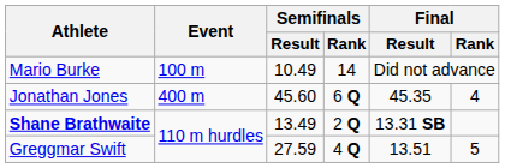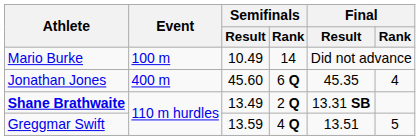 <table class=wikitable style="font-size:90%">
 <tr>
 <th rowspan="2">Athlete</th>
 <th rowspan="2">Event</th>
 <th colspan="2">Semifinals</th>
 <th colspan="2">Final</th>
 </tr>
 <tr style="font-size:95%">
 <th>Result</th>
 <th>Rank</th>
 <th>Result</th>
 <th>Rank</th>
 </tr>
 <tr align=center>
 <td align=left><a href='#'>Mario Burke</a></td>
 <td align=left><a href='#'>100 m</a></td>
 <td>10.49</td>
 <td>14</td>
 <td colspan=2>Did not advance</td>
 </tr>
 <tr align=center>
 <td align=left><a href='#'>Jonathan Jones</a></td>
 <td align=left><a href='#'>400 m</a></td>
 <td>45.60</td>
 <td>6 <strong>Q</strong></td>
 <td>45.35</td>
 <td>4</td>
 </tr>
 <tr align=center>
 <td align=left><strong><a href='#'>Shane Brathwaite</a></strong></td>
 <td align=left rowspan=2><a href='#'>110 m hurdles</a></td>
 <td>13.49</td>
 <td>2 <strong>Q</strong></td>
 <td>13.31 <strong>SB</strong></td>
 <td></td>
 </tr>
 <tr align=center>
 <td align=left><a href='#'>Greggmar Swift</a></td>
-<td>27.59</td>
+<td>13.59</td>
 <td>4 <strong>Q</strong></td>
 <td>13.51</td>
 <td>5</td>
 </tr>
 </table>
